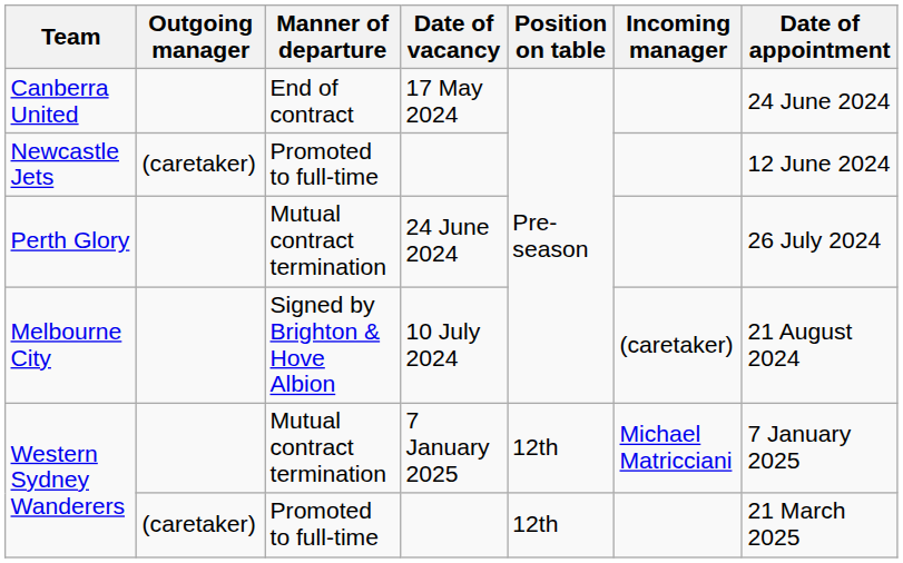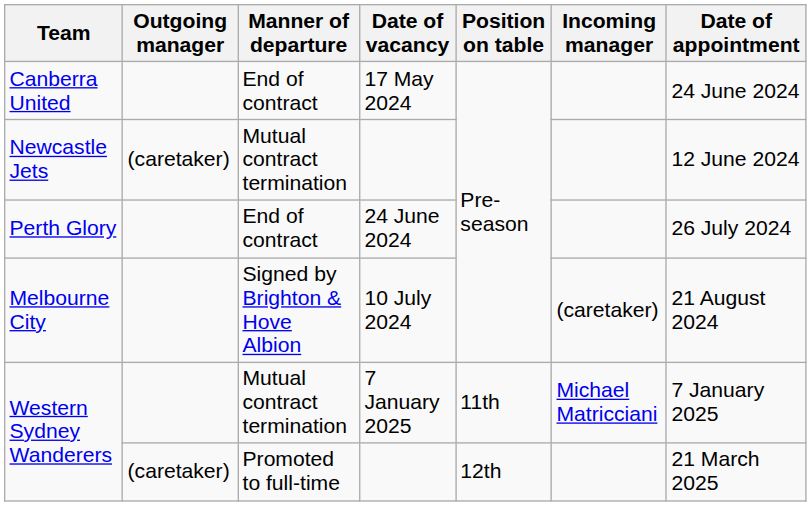 <table class="wikitable sortable">
 <tr>
 <th>Team</th>
 <th>Outgoing manager</th>
 <th>Manner of departure</th>
 <th>Date of vacancy</th>
 <th>Position on table</th>
 <th>Incoming manager</th>
 <th>Date of appointment</th>
 </tr>
 <tr>
 <td><a href='#'>Canberra United</a></td>
 <td></td>
 <td>End of contract</td>
 <td>17 May 2024</td>
 <td rowspan=4>Pre-season</td>
 <td></td>
 <td>24 June 2024</td>
 </tr>
 <tr>
 <td><a href='#'>Newcastle Jets</a></td>
 <td> (caretaker)</td>
-<td>Promoted to full-time</td>
+<td>Mutual contract termination</td>
 <td></td>
 <td></td>
 <td>12 June 2024</td>
 </tr>
 <tr>
 <td><a href='#'>Perth Glory</a></td>
 <td></td>
-<td>Mutual contract termination</td>
+<td>End of contract</td>
 <td>24 June 2024</td>
 <td></td>
 <td>26 July 2024</td>
 </tr>
 <tr>
 <td><a href='#'>Melbourne City</a></td>
 <td></td>
 <td>Signed by <a href='#'>Brighton & Hove Albion</a></td>
 <td>10 July 2024</td>
 <td> (caretaker)</td>
 <td>21 August 2024</td>
 </tr>
 <tr>
 <td rowspan="2"><a href='#'>Western Sydney Wanderers</a></td>
 <td></td>
 <td>Mutual contract termination</td>
 <td>7 January 2025</td>
-<td>12th</td>
+<td>11th</td>
 <td> <a href='#'>Michael Matricciani</a></td>
 <td>7 January 2025</td>
 </tr>
 <tr>
 <td> (caretaker)</td>
 <td>Promoted to full-time</td>
 <td></td>
 <td>12th</td>
 <td></td>
 <td>21 March 2025</td>
 </tr>
 </table>
